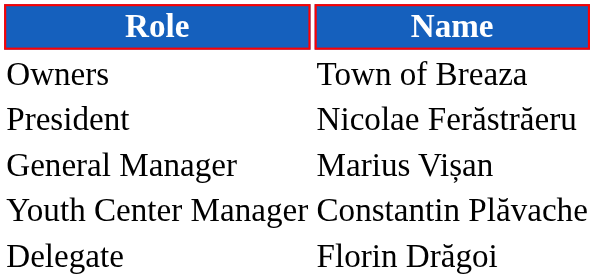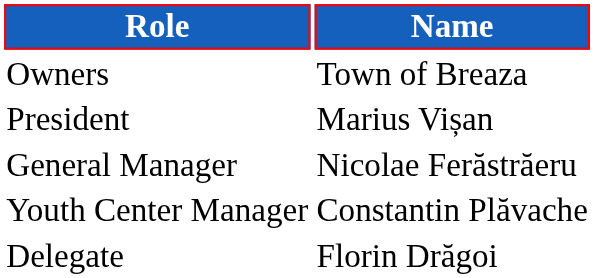 <table class="toccolours">
 <tr>
 <th style="background:#1560bd;color:#FFFFFF;border:1px solid #FF0000;">Role</th>
 <th style="background:#1560bd;color:#FFFFFF;border:1px solid #FF0000;">Name</th>
 </tr>
 <tr>
 <td>Owners</td>
 <td> Town of Breaza</td>
 </tr>
 <tr>
 <td>President</td>
-<td> Nicolae Ferăstrăeru</td>
+<td> Marius Vișan</td>
 </tr>
 <tr>
 <td>General Manager</td>
-<td> Marius Vișan</td>
+<td> Nicolae Ferăstrăeru</td>
 </tr>
 <tr>
 <td>Youth Center Manager</td>
 <td> Constantin Plăvache</td>
 </tr>
 <tr>
 <td>Delegate</td>
 <td> Florin Drăgoi</td>
 </tr>
 </table>
